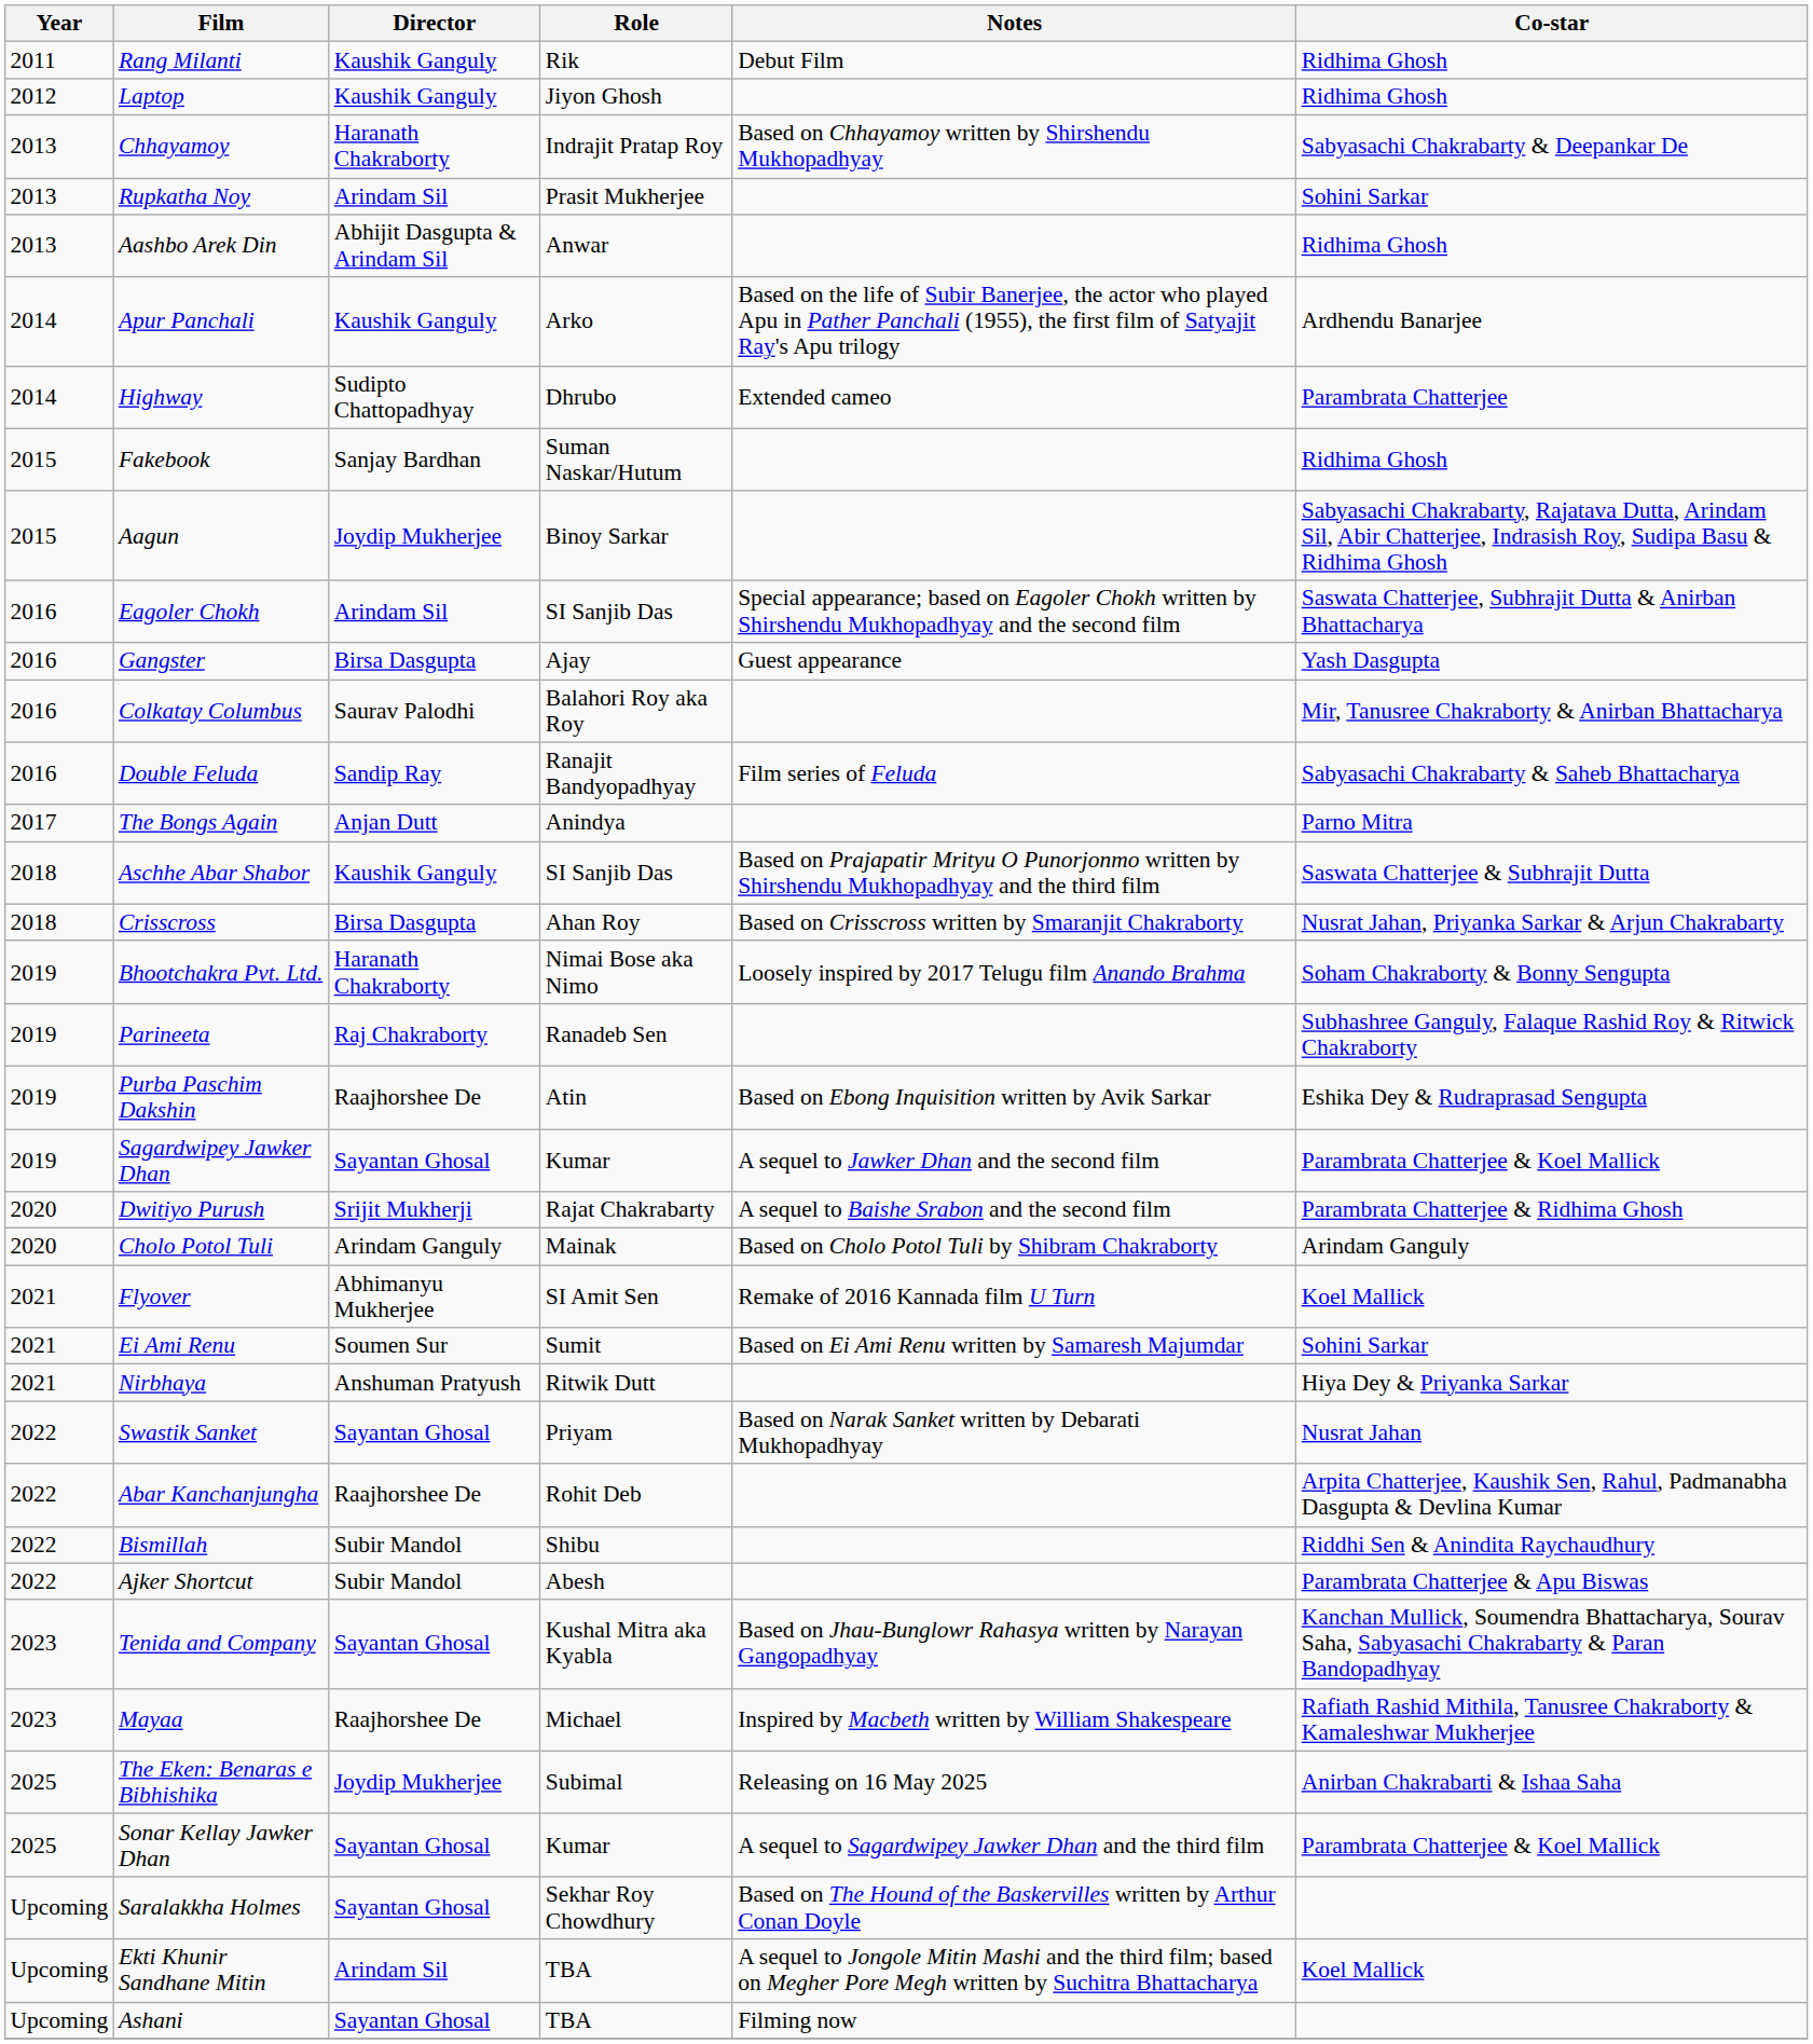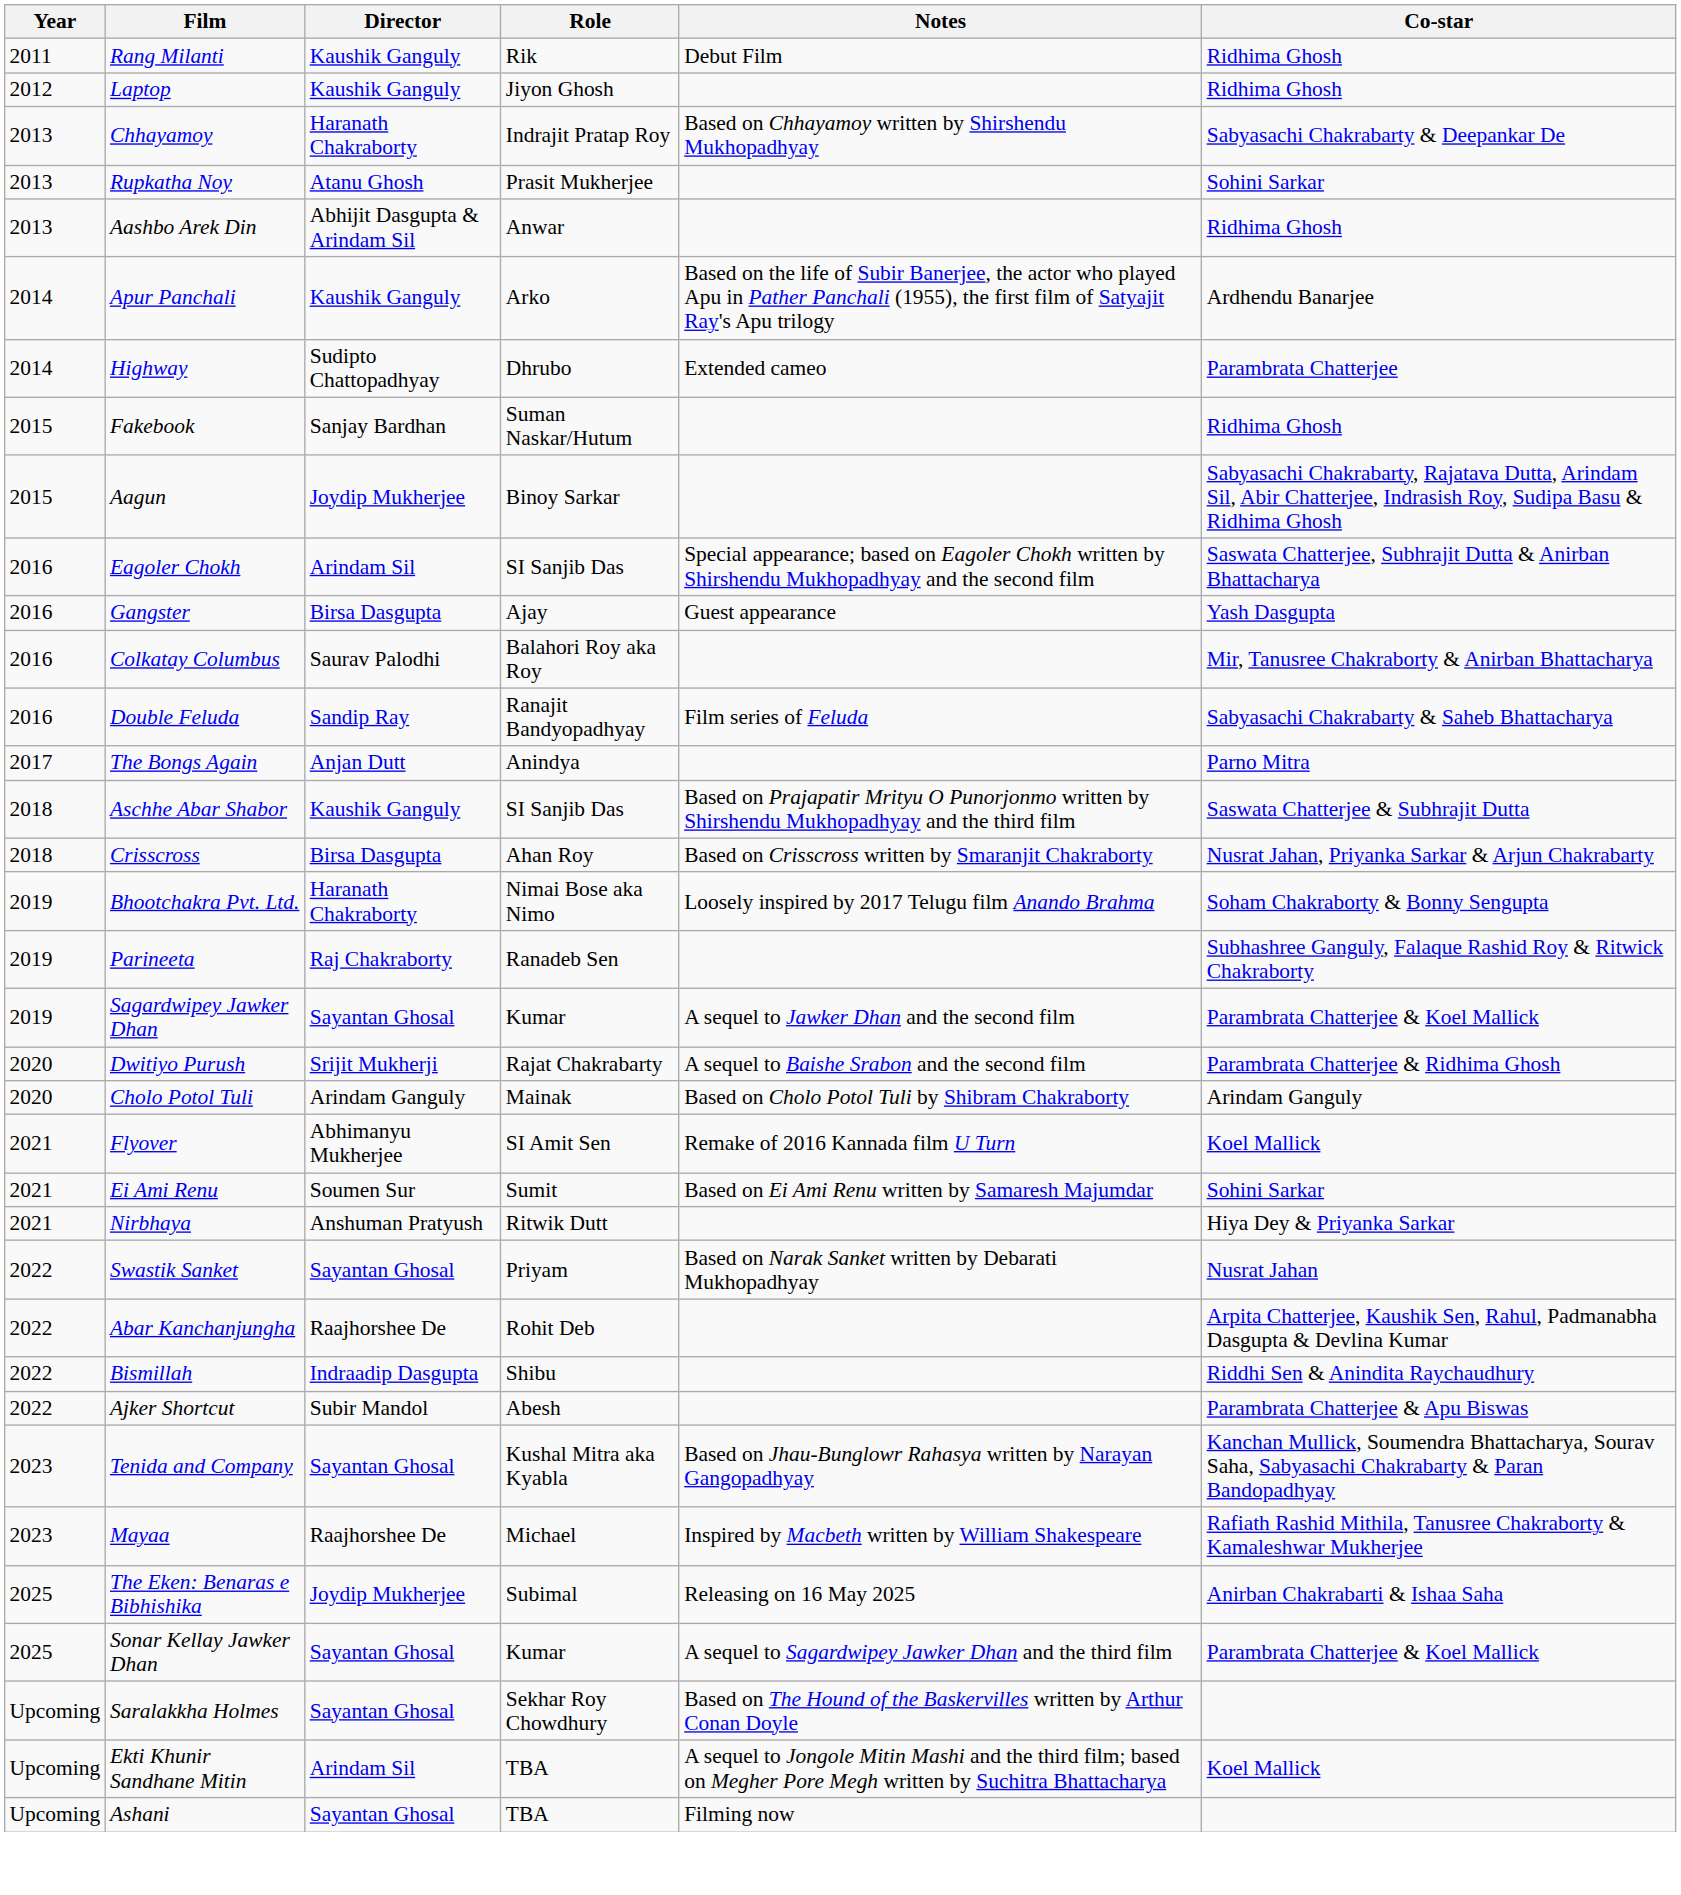 <table class="wikitable sortable">
 <tr>
 <th>Year</th>
 <th>Film</th>
 <th>Director</th>
 <th>Role</th>
 <th>Notes</th>
 <th>Co-star</th>
 </tr>
 <tr>
 <td>2011</td>
 <td><em><a href='#'>Rang Milanti</a></em></td>
 <td><a href='#'>Kaushik Ganguly</a></td>
 <td>Rik</td>
 <td>Debut Film</td>
 <td><a href='#'>Ridhima Ghosh</a></td>
 </tr>
 <tr>
 <td>2012</td>
 <td><em><a href='#'>Laptop</a></em></td>
 <td><a href='#'>Kaushik Ganguly</a></td>
 <td>Jiyon Ghosh</td>
 <td></td>
 <td><a href='#'>Ridhima Ghosh</a></td>
 </tr>
 <tr>
 <td>2013</td>
 <td><em><a href='#'>Chhayamoy</a></em></td>
 <td><a href='#'>Haranath Chakraborty</a></td>
 <td>Indrajit Pratap Roy</td>
 <td>Based on <em>Chhayamoy</em> written by <a href='#'>Shirshendu Mukhopadhyay</a></td>
 <td><a href='#'>Sabyasachi Chakrabarty</a> & <a href='#'>Deepankar De</a></td>
 </tr>
 <tr>
 <td>2013</td>
 <td><em><a href='#'>Rupkatha Noy</a></em></td>
-<td><a href='#'>Arindam Sil</a></td>
+<td><a href='#'>Atanu Ghosh</a></td>
 <td>Prasit Mukherjee</td>
 <td></td>
 <td><a href='#'>Sohini Sarkar</a></td>
 </tr>
 <tr>
 <td>2013</td>
 <td><em>Aashbo Arek Din</em></td>
 <td>Abhijit Dasgupta & <a href='#'>Arindam Sil</a></td>
 <td>Anwar</td>
 <td></td>
 <td><a href='#'>Ridhima Ghosh</a></td>
 </tr>
 <tr>
 <td>2014</td>
 <td><em><a href='#'>Apur Panchali</a></em></td>
 <td><a href='#'>Kaushik Ganguly</a></td>
 <td>Arko</td>
 <td>Based on the life of <a href='#'>Subir Banerjee</a>, the actor who played Apu in <em><a href='#'>Pather Panchali</a></em> (1955), the first film of <a href='#'>Satyajit Ray</a>'s Apu trilogy</td>
 <td>Ardhendu Banarjee</td>
 </tr>
 <tr>
 <td>2014</td>
 <td><em><a href='#'>Highway</a></em></td>
 <td>Sudipto Chattopadhyay</td>
 <td>Dhrubo</td>
 <td>Extended cameo</td>
 <td><a href='#'>Parambrata Chatterjee</a></td>
 </tr>
 <tr>
 <td>2015</td>
 <td><em>Fakebook</em></td>
 <td>Sanjay Bardhan</td>
 <td>Suman Naskar/Hutum</td>
 <td></td>
 <td><a href='#'>Ridhima Ghosh</a></td>
 </tr>
 <tr>
 <td>2015</td>
 <td><em>Aagun</em></td>
 <td><a href='#'>Joydip Mukherjee</a></td>
 <td>Binoy Sarkar</td>
 <td></td>
 <td><a href='#'>Sabyasachi Chakrabarty</a>, <a href='#'>Rajatava Dutta</a>, <a href='#'>Arindam Sil</a>, <a href='#'>Abir Chatterjee</a>, <a href='#'>Indrasish Roy</a>, <a href='#'>Sudipa Basu</a> & <a href='#'>Ridhima Ghosh</a></td>
 </tr>
 <tr>
 <td>2016</td>
 <td><em><a href='#'>Eagoler Chokh</a></em></td>
 <td><a href='#'>Arindam Sil</a></td>
 <td>SI Sanjib Das</td>
 <td>Special appearance; based on <em>Eagoler Chokh</em> written by <a href='#'>Shirshendu Mukhopadhyay</a> and the second film</td>
 <td><a href='#'>Saswata Chatterjee</a>, <a href='#'>Subhrajit Dutta</a> & <a href='#'>Anirban Bhattacharya</a></td>
 </tr>
 <tr>
 <td>2016</td>
 <td><em><a href='#'>Gangster</a></em></td>
 <td><a href='#'>Birsa Dasgupta</a></td>
 <td>Ajay</td>
 <td>Guest appearance</td>
 <td><a href='#'>Yash Dasgupta</a></td>
 </tr>
 <tr>
 <td>2016</td>
 <td><em><a href='#'>Colkatay Columbus</a></em></td>
 <td>Saurav Palodhi</td>
 <td>Balahori Roy aka Roy</td>
 <td></td>
 <td><a href='#'>Mir</a>, <a href='#'>Tanusree Chakraborty</a> & <a href='#'>Anirban Bhattacharya</a></td>
 </tr>
 <tr>
 <td>2016</td>
 <td><em><a href='#'>Double Feluda</a></em></td>
 <td><a href='#'>Sandip Ray</a></td>
 <td>Ranajit Bandyopadhyay</td>
 <td>Film series of <em><a href='#'>Feluda</a></em></td>
 <td><a href='#'>Sabyasachi Chakrabarty</a> & <a href='#'>Saheb Bhattacharya</a></td>
 </tr>
 <tr>
 <td>2017</td>
 <td><em><a href='#'>The Bongs Again</a></em></td>
 <td><a href='#'>Anjan Dutt</a></td>
 <td>Anindya</td>
 <td></td>
 <td><a href='#'>Parno Mitra</a></td>
 </tr>
 <tr>
 <td>2018</td>
 <td><em><a href='#'>Aschhe Abar Shabor</a></em></td>
 <td><a href='#'>Kaushik Ganguly</a></td>
 <td>SI Sanjib Das</td>
 <td>Based on <em>Prajapatir Mrityu O Punorjonmo</em> written by <a href='#'>Shirshendu Mukhopadhyay</a> and the third film</td>
 <td><a href='#'>Saswata Chatterjee</a> & <a href='#'>Subhrajit Dutta</a></td>
 </tr>
 <tr>
 <td>2018</td>
 <td><em><a href='#'>Crisscross</a></em></td>
 <td><a href='#'>Birsa Dasgupta</a></td>
 <td>Ahan Roy</td>
 <td>Based on <em>Crisscross</em> written by <a href='#'>Smaranjit Chakraborty</a></td>
 <td><a href='#'>Nusrat Jahan</a>, <a href='#'>Priyanka Sarkar</a> & <a href='#'>Arjun Chakrabarty</a></td>
 </tr>
 <tr>
 <td>2019</td>
 <td><em><a href='#'>Bhootchakra Pvt. Ltd.</a></em></td>
 <td><a href='#'>Haranath Chakraborty</a></td>
 <td>Nimai Bose aka Nimo</td>
 <td>Loosely inspired by 2017 Telugu film <em><a href='#'>Anando Brahma</a></em></td>
 <td><a href='#'>Soham Chakraborty</a> & <a href='#'>Bonny Sengupta</a></td>
 </tr>
 <tr>
 <td>2019</td>
 <td><em><a href='#'>Parineeta</a></em></td>
 <td><a href='#'>Raj Chakraborty</a></td>
 <td>Ranadeb Sen</td>
 <td></td>
 <td><a href='#'>Subhashree Ganguly</a>, <a href='#'>Falaque Rashid Roy</a> & <a href='#'>Ritwick Chakraborty</a></td>
 </tr>
 <tr>
 <td>2019</td>
-<td><em><a href='#'>Purba Paschim Dakshin</a></em></td>
-<td>Raajhorshee De</td>
-<td>Atin</td>
-<td>Based on <em>Ebong Inquisition</em> written by Avik Sarkar</td>
-<td>Eshika Dey & <a href='#'>Rudraprasad Sengupta</a></td>
-</tr>
-<tr>
-<td>2019</td>
 <td><em><a href='#'>Sagardwipey Jawker Dhan</a></em></td>
 <td><a href='#'>Sayantan Ghosal</a></td>
 <td>Kumar</td>
 <td>A sequel to <em><a href='#'>Jawker Dhan</a></em> and the second film</td>
 <td><a href='#'>Parambrata Chatterjee</a> & <a href='#'>Koel Mallick</a></td>
 </tr>
 <tr>
 <td>2020</td>
 <td><em><a href='#'>Dwitiyo Purush</a></em></td>
 <td><a href='#'>Srijit Mukherji</a></td>
 <td>Rajat Chakrabarty</td>
 <td>A sequel to <em><a href='#'>Baishe Srabon</a></em> and the second film</td>
 <td><a href='#'>Parambrata Chatterjee</a> & <a href='#'>Ridhima Ghosh</a></td>
 </tr>
 <tr>
 <td>2020</td>
 <td><em><a href='#'>Cholo Potol Tuli</a></em></td>
 <td>Arindam Ganguly</td>
 <td>Mainak</td>
 <td>Based on <em>Cholo Potol Tuli</em> by <a href='#'>Shibram Chakraborty</a></td>
 <td>Arindam Ganguly</td>
 </tr>
 <tr>
 <td>2021</td>
 <td><em><a href='#'>Flyover</a></em></td>
 <td>Abhimanyu Mukherjee</td>
 <td>SI Amit Sen</td>
 <td>Remake of 2016 Kannada film <em><a href='#'>U Turn</a></em></td>
 <td><a href='#'>Koel Mallick</a></td>
 </tr>
 <tr>
 <td>2021</td>
 <td><em><a href='#'>Ei Ami Renu</a></em></td>
 <td>Soumen Sur</td>
 <td>Sumit</td>
 <td>Based on <em>Ei Ami Renu</em> written by <a href='#'>Samaresh Majumdar</a></td>
 <td><a href='#'>Sohini Sarkar</a></td>
 </tr>
 <tr>
 <td>2021</td>
 <td><em><a href='#'>Nirbhaya</a></em></td>
 <td>Anshuman Pratyush</td>
 <td>Ritwik Dutt</td>
 <td></td>
 <td>Hiya Dey & <a href='#'>Priyanka Sarkar</a></td>
 </tr>
 <tr>
 <td>2022</td>
 <td><em><a href='#'>Swastik Sanket</a></em></td>
 <td><a href='#'>Sayantan Ghosal</a></td>
 <td>Priyam</td>
 <td>Based on <em>Narak Sanket</em> written by Debarati Mukhopadhyay</td>
 <td><a href='#'>Nusrat Jahan</a></td>
 </tr>
 <tr>
 <td>2022</td>
 <td><em><a href='#'>Abar Kanchanjungha</a></em></td>
 <td>Raajhorshee De</td>
 <td>Rohit Deb</td>
 <td></td>
 <td><a href='#'>Arpita Chatterjee</a>, <a href='#'>Kaushik Sen</a>, <a href='#'>Rahul</a>, Padmanabha Dasgupta & Devlina Kumar</td>
 </tr>
 <tr>
 <td>2022</td>
 <td><em><a href='#'>Bismillah</a></em></td>
-<td>Subir Mandol</td>
+<td><a href='#'>Indraadip Dasgupta</a></td>
 <td>Shibu</td>
 <td></td>
 <td><a href='#'>Riddhi Sen</a> & <a href='#'>Anindita Raychaudhury</a></td>
 </tr>
 <tr>
 <td>2022</td>
 <td><em>Ajker Shortcut</em></td>
 <td>Subir Mandol</td>
 <td>Abesh</td>
 <td></td>
 <td><a href='#'>Parambrata Chatterjee</a> & <a href='#'>Apu Biswas</a></td>
 </tr>
 <tr>
 <td>2023</td>
 <td><em><a href='#'>Tenida and Company</a></em></td>
 <td><a href='#'>Sayantan Ghosal</a></td>
 <td>Kushal Mitra aka Kyabla</td>
 <td>Based on <em>Jhau-Bunglowr Rahasya</em> written by <a href='#'>Narayan Gangopadhyay</a></td>
 <td><a href='#'>Kanchan Mullick</a>, Soumendra Bhattacharya, Sourav Saha, <a href='#'>Sabyasachi Chakrabarty</a> & <a href='#'>Paran Bandopadhyay</a></td>
 </tr>
 <tr>
 <td>2023</td>
 <td><em><a href='#'>Mayaa</a></em></td>
 <td>Raajhorshee De</td>
 <td>Michael</td>
 <td>Inspired by <em><a href='#'>Macbeth</a></em> written by <a href='#'>William Shakespeare</a></td>
 <td><a href='#'>Rafiath Rashid Mithila</a>, <a href='#'>Tanusree Chakraborty</a> & <a href='#'>Kamaleshwar Mukherjee</a></td>
 </tr>
 <tr>
 <td>2025</td>
 <td><em><a href='#'>The Eken: Benaras e Bibhishika</a></em></td>
 <td><a href='#'>Joydip Mukherjee</a></td>
 <td>Subimal</td>
 <td>Releasing on 16 May 2025</td>
 <td><a href='#'>Anirban Chakrabarti</a> & <a href='#'>Ishaa Saha</a></td>
 </tr>
 <tr>
 <td>2025</td>
 <td><em>Sonar Kellay Jawker Dhan</em></td>
 <td><a href='#'>Sayantan Ghosal</a></td>
 <td>Kumar</td>
 <td>A sequel to <em><a href='#'>Sagardwipey Jawker Dhan</a></em> and the third film</td>
 <td><a href='#'>Parambrata Chatterjee</a> & <a href='#'>Koel Mallick</a></td>
 </tr>
 <tr>
 <td>Upcoming</td>
 <td><em>Saralakkha Holmes</em></td>
 <td><a href='#'>Sayantan Ghosal</a></td>
 <td>Sekhar Roy Chowdhury</td>
 <td>Based on <em><a href='#'>The Hound of the Baskervilles</a></em> written by <a href='#'>Arthur Conan Doyle</a></td>
 <td></td>
 </tr>
 <tr>
 <td>Upcoming</td>
 <td><em>Ekti Khunir Sandhane Mitin</em></td>
 <td><a href='#'>Arindam Sil</a></td>
 <td>TBA</td>
 <td>A sequel to <em>Jongole Mitin Mashi</em> and the third film; based on <em>Megher Pore Megh</em> written by <a href='#'>Suchitra Bhattacharya</a></td>
 <td><a href='#'>Koel Mallick</a></td>
 </tr>
 <tr>
 <td>Upcoming</td>
 <td><em>Ashani</em></td>
 <td><a href='#'>Sayantan Ghosal</a></td>
 <td>TBA</td>
 <td>Filming now</td>
 <td></td>
 </tr>
 <tr>
 </tr>
 </table>
